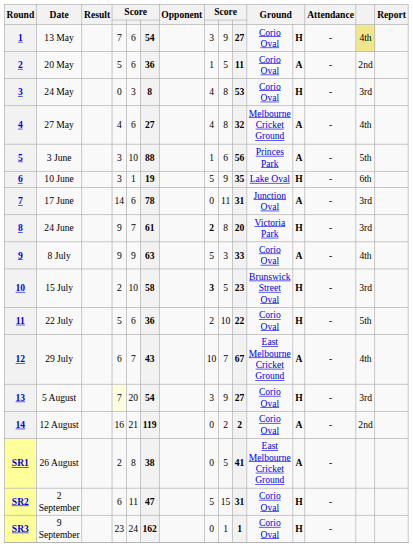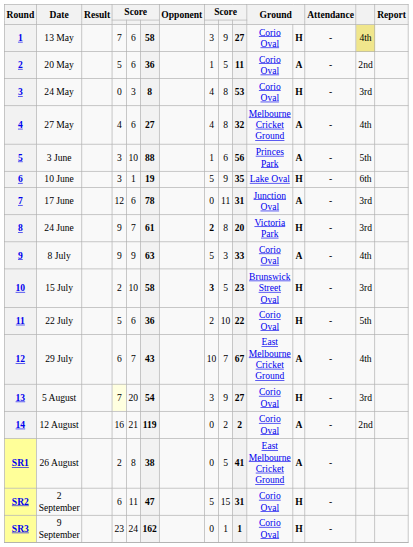 <table class="wikitable plainrowheaders" style="font-size:95%; text-align:center;">
 <tr>
 <th scope="col" rowspan="2">Round</th>
 <th scope="col" rowspan="2">Date</th>
 <th scope="col" rowspan="2">Result</th>
 <th scope="col" colspan="3">Score</th>
 <th scope="col" rowspan="2">Opponent</th>
 <th scope="col" colspan="3">Score</th>
 <th scope="col" rowspan="2" colspan="2">Ground</th>
 <th scope="col" rowspan="2">Attendance</th>
 <th scope="col" rowspan="2"></th>
 <th scope="col" rowspan="2">Report</th>
 </tr>
 <tr>
 <th scope="col"></th>
 <th scope="col"></th>
 <th scope="col"></th>
 <th scope="col"></th>
 <th scope="col"></th>
 <th scope="col"></th>
 </tr>
 <tr>
 <th scope="row" style="text-align:center;"><a href='#'>1</a></th>
 <td>13 May</td>
 <td></td>
 <td>7</td>
 <td>6</td>
-<th>54</th>
+<th>58</th>
 <td></td>
 <td>3</td>
 <td>9</td>
 <th>27</th>
 <td><a href='#'>Corio Oval</a></td>
 <td><strong>H</strong></td>
 <td>-</td>
 <td style="background: khaki;">4th</td>
 <td></td>
 </tr>
 <tr>
 <th scope="row" style="text-align:center;"><a href='#'>2</a></th>
 <td>20 May</td>
 <td></td>
 <td>5</td>
 <td>6</td>
 <th>36</th>
 <td></td>
 <td>1</td>
 <td>5</td>
 <th>11</th>
 <td><a href='#'>Corio Oval</a></td>
 <td><strong>A</strong></td>
 <td>-</td>
 <td>2nd</td>
 <td></td>
 </tr>
 <tr>
 <th scope="row" style="text-align:center;"><a href='#'>3</a></th>
 <td>24 May</td>
 <td></td>
 <td>0</td>
 <td>3</td>
 <th>8</th>
 <td></td>
 <td>4</td>
 <td>8</td>
 <th>53</th>
 <td><a href='#'>Corio Oval</a></td>
 <td><strong>H</strong></td>
 <td>-</td>
 <td>3rd</td>
 <td></td>
 </tr>
 <tr>
 <th scope="row" style="text-align:center;"><a href='#'>4</a></th>
 <td>27 May</td>
 <td></td>
 <td>4</td>
 <td>6</td>
 <th>27</th>
 <td></td>
 <td>4</td>
 <td>8</td>
 <th>32</th>
 <td><a href='#'>Melbourne Cricket Ground</a></td>
 <td><strong>A</strong></td>
 <td>-</td>
 <td>4th</td>
 <td></td>
 </tr>
 <tr>
 <th scope="row" style="text-align:center;"><a href='#'>5</a></th>
 <td>3 June</td>
 <td></td>
 <td>3</td>
 <td>10</td>
 <th>88</th>
 <td></td>
 <td>1</td>
 <td>6</td>
 <th>56</th>
 <td><a href='#'>Princes Park</a></td>
 <td><strong>A</strong></td>
 <td>-</td>
 <td>5th</td>
 <td></td>
 </tr>
 <tr>
 <th scope="row" style="text-align:center;"><a href='#'>6</a></th>
 <td>10 June</td>
 <td></td>
 <td>3</td>
 <td>1</td>
 <th>19</th>
 <td></td>
 <td>5</td>
 <td>9</td>
 <th>35</th>
 <td><a href='#'>Lake Oval</a></td>
 <td><strong>H</strong></td>
 <td>-</td>
 <td>6th</td>
 <td></td>
 </tr>
 <tr>
 <th scope="row" style="text-align:center;"><a href='#'>7</a></th>
 <td>17 June</td>
 <td></td>
-<td>14</td>
+<td>12</td>
 <td>6</td>
 <th>78</th>
 <td></td>
 <td>0</td>
 <td>11</td>
 <th>31</th>
 <td><a href='#'>Junction Oval</a></td>
 <td><strong>A</strong></td>
 <td>-</td>
 <td>3rd</td>
 <td></td>
 </tr>
 <tr>
 <th scope="row" style="text-align:center;"><a href='#'>8</a></th>
 <td>24 June</td>
 <td></td>
 <td>9</td>
 <td>7</td>
 <th>61</th>
 <td></td>
 <td><strong>2</strong></td>
 <td>8</td>
 <th>20</th>
 <td><a href='#'>Victoria Park</a></td>
 <td><strong>H</strong></td>
 <td>-</td>
 <td>3rd</td>
 <td></td>
 </tr>
 <tr>
 <th scope="row" style="text-align:center;"><a href='#'>9</a></th>
 <td>8 July</td>
 <td></td>
 <td>9</td>
 <td>9</td>
 <th>63</th>
 <td></td>
 <td>5</td>
 <td>3</td>
 <th>33</th>
 <td><a href='#'>Corio Oval</a></td>
 <td><strong>A</strong></td>
 <td>-</td>
 <td>4th</td>
 <td></td>
 </tr>
 <tr>
 <th scope="row" style="text-align:center;"><a href='#'>10</a></th>
 <td>15 July</td>
 <td></td>
 <td>2</td>
 <td>10</td>
 <th>58</th>
 <td></td>
 <td><strong>3</strong></td>
 <td>5</td>
 <th>23</th>
 <td><a href='#'>Brunswick Street Oval</a></td>
 <td><strong>H</strong></td>
 <td>-</td>
 <td>3rd</td>
 <td></td>
 </tr>
 <tr>
 <th scope="row" style="text-align:center;"><a href='#'>11</a></th>
 <td>22 July</td>
 <td></td>
 <td>5</td>
 <td>6</td>
 <th>36</th>
 <td></td>
 <td>2</td>
 <td>10</td>
 <th>22</th>
 <td><a href='#'>Corio Oval</a></td>
 <td><strong>H</strong></td>
 <td>-</td>
 <td>5th</td>
 <td></td>
 </tr>
 <tr>
 <th scope="row" style="text-align:center;"><a href='#'>12</a></th>
 <td>29 July</td>
 <td></td>
 <td>6</td>
 <td>7</td>
 <th>43</th>
 <td></td>
 <td>10</td>
 <td>7</td>
 <th>67</th>
 <td><a href='#'>East Melbourne Cricket Ground</a></td>
 <td><strong>A</strong></td>
 <td>-</td>
 <td>4th</td>
 <td></td>
 </tr>
 <tr>
 <th scope="row" style="text-align:center;"><a href='#'>13</a></th>
 <td>5 August</td>
 <td></td>
 <td style="background: lightyellow;">7</td>
 <td>20</td>
 <th>54</th>
 <td></td>
 <td>3</td>
 <td>9</td>
 <th>27</th>
 <td><a href='#'>Corio Oval</a></td>
 <td><strong>H</strong></td>
 <td>-</td>
 <td>3rd</td>
 <td></td>
 </tr>
 <tr>
 <th scope="row" style="text-align:center;"><a href='#'>14</a></th>
 <td>12 August</td>
 <td></td>
 <td>16</td>
 <td>21</td>
 <th>119</th>
 <td></td>
 <td>0</td>
 <td>2</td>
 <th>2</th>
 <td><a href='#'>Corio Oval</a></td>
 <td><strong>A</strong></td>
 <td>-</td>
 <td>2nd</td>
 <td></td>
 </tr>
 <tr>
 <th scope="row" style="background:#FF9; text-align:center;"><a href='#'>SR1</a></th>
 <td>26 August</td>
 <td></td>
 <td>2</td>
 <td>8</td>
 <th>38</th>
 <td></td>
 <td>0</td>
 <td>5</td>
 <th>41</th>
 <td><a href='#'>East Melbourne Cricket Ground</a></td>
 <td><strong>A</strong></td>
 <td>-</td>
 <td></td>
 <td></td>
 </tr>
 <tr>
 <th scope="row" style="background:#FF9; text-align:center;"><a href='#'>SR2</a></th>
 <td>2 September</td>
 <td></td>
 <td>6</td>
 <td>11</td>
 <th>47</th>
 <td></td>
 <td>5</td>
 <td>15</td>
 <th>31</th>
 <td><a href='#'>Corio Oval</a></td>
 <td><strong>H</strong></td>
 <td>-</td>
 <td></td>
 <td></td>
 </tr>
 <tr>
 <th scope="row" style="background:#FF9; text-align:center;"><a href='#'>SR3</a></th>
 <td>9 September</td>
 <td></td>
 <td>23</td>
 <td>24</td>
 <th>162</th>
 <td></td>
 <td>0</td>
 <td>1</td>
 <th>1</th>
 <td><a href='#'>Corio Oval</a></td>
 <td><strong>H</strong></td>
 <td>-</td>
 <td></td>
 <td></td>
 </tr>
 <tr>
 </tr>
 </table>
